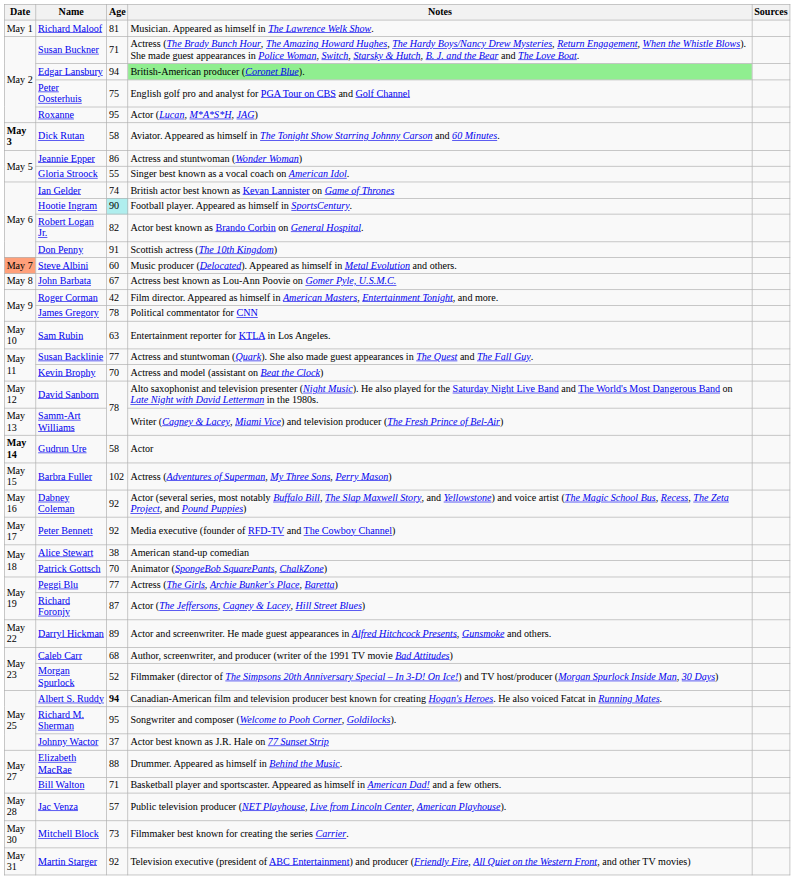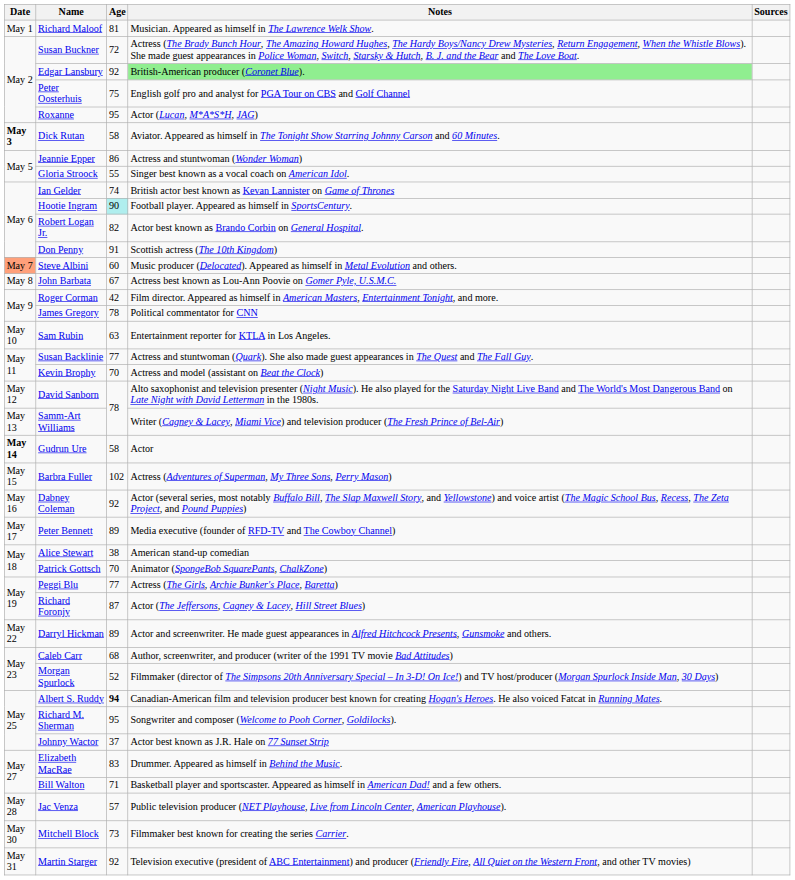 <table class="wikitable sortable">
 <tr>
 <th>Date</th>
 <th>Name</th>
 <th>Age</th>
 <th>Notes</th>
 <th>Sources</th>
 </tr>
 <tr>
 <td>May 1</td>
 <td><a href='#'>Richard Maloof</a></td>
 <td>81</td>
 <td>Musician. Appeared as himself in <em><a href='#'>The Lawrence Welk Show</a></em>.</td>
 <td></td>
 </tr>
 <tr>
 <td rowspan="4">May 2</td>
 <td><a href='#'>Susan Buckner</a></td>
-<td>71</td>
+<td>72</td>
 <td>Actress (<em><a href='#'>The Brady Bunch Hour</a></em>, <em><a href='#'>The Amazing Howard Hughes</a></em>, <em><a href='#'>The Hardy Boys/Nancy Drew Mysteries</a></em>, <em><a href='#'>Return Engagement</a></em>, <em><a href='#'>When the Whistle Blows</a></em>). She made guest appearances in <em><a href='#'>Police Woman</a></em>, <em><a href='#'>Switch</a></em>, <em><a href='#'>Starsky & Hutch</a></em>, <em><a href='#'>B. J. and the Bear</a></em> and <em><a href='#'>The Love Boat</a></em>.</td>
 <td></td>
 </tr>
 <tr>
 <td><a href='#'>Edgar Lansbury</a></td>
-<td>94</td>
+<td>92</td>
 <td style="background: lightgreen;">British-American producer (<em><a href='#'>Coronet Blue</a></em>).</td>
 <td></td>
 </tr>
 <tr>
 <td><a href='#'>Peter Oosterhuis</a></td>
 <td>75</td>
 <td>English golf pro and analyst for <a href='#'>PGA Tour on CBS</a> and <a href='#'>Golf Channel</a></td>
 <td></td>
 </tr>
 <tr>
 <td><a href='#'>Roxanne</a></td>
 <td>95</td>
 <td>Actor (<em><a href='#'>Lucan</a></em>, <em><a href='#'>M*A*S*H</a></em>, <em><a href='#'>JAG</a></em>)</td>
 <td></td>
 </tr>
 <tr>
 <td><strong>May 3</strong></td>
 <td><a href='#'>Dick Rutan</a></td>
 <td>58</td>
 <td>Aviator. Appeared as himself in <em><a href='#'>The Tonight Show Starring Johnny Carson</a></em> and <em><a href='#'>60 Minutes</a></em>.</td>
 <td></td>
 </tr>
 <tr>
 <td rowspan="2">May 5</td>
 <td><a href='#'>Jeannie Epper</a></td>
 <td>86</td>
 <td>Actress and stuntwoman (<em><a href='#'>Wonder Woman</a></em>)</td>
 <td></td>
 </tr>
 <tr>
 <td><a href='#'>Gloria Stroock</a></td>
 <td>55</td>
 <td>Singer best known as a vocal coach on <em><a href='#'>American Idol</a></em>.</td>
 <td></td>
 </tr>
 <tr>
 <td rowspan="4">May 6</td>
 <td><a href='#'>Ian Gelder</a></td>
 <td>74</td>
 <td>British actor best known as <a href='#'>Kevan Lannister</a> on <em><a href='#'>Game of Thrones</a></em></td>
 <td></td>
 </tr>
 <tr>
 <td><a href='#'>Hootie Ingram</a></td>
 <td style="background: paleturquoise;">90</td>
 <td>Football player. Appeared as himself in <em><a href='#'>SportsCentury</a></em>.</td>
 <td></td>
 </tr>
 <tr>
 <td><a href='#'>Robert Logan Jr.</a></td>
 <td>82</td>
 <td>Actor best known as <a href='#'>Brando Corbin</a> on <em><a href='#'>General Hospital</a></em>.</td>
 <td></td>
 </tr>
 <tr>
 <td><a href='#'>Don Penny</a></td>
 <td>91</td>
 <td>Scottish actress (<em><a href='#'>The 10th Kingdom</a></em>)</td>
 <td></td>
 </tr>
 <tr>
 <td style="background: lightsalmon;">May 7</td>
 <td><a href='#'>Steve Albini</a></td>
 <td>60</td>
 <td>Music producer (<em><a href='#'>Delocated</a></em>). Appeared as himself in <em><a href='#'>Metal Evolution</a></em> and others.</td>
 <td></td>
 </tr>
 <tr>
 <td>May 8</td>
 <td><a href='#'>John Barbata</a></td>
 <td>67</td>
 <td>Actress best known as Lou-Ann Poovie on <em><a href='#'>Gomer Pyle, U.S.M.C.</a></em></td>
 <td></td>
 </tr>
 <tr>
 <td rowspan="2">May 9</td>
 <td><a href='#'>Roger Corman</a></td>
 <td>42</td>
 <td>Film director. Appeared as himself in <em><a href='#'>American Masters</a></em>, <em><a href='#'>Entertainment Tonight</a></em>, and more.</td>
 <td></td>
 </tr>
 <tr>
 <td><a href='#'>James Gregory</a></td>
 <td>78</td>
 <td>Political commentator for <a href='#'>CNN</a></td>
 <td></td>
 </tr>
 <tr>
 <td>May 10</td>
 <td><a href='#'>Sam Rubin</a></td>
 <td>63</td>
 <td>Entertainment reporter for <a href='#'>KTLA</a> in Los Angeles.</td>
 <td></td>
 </tr>
 <tr>
 <td rowspan="2">May 11</td>
 <td><a href='#'>Susan Backlinie</a></td>
 <td>77</td>
 <td>Actress and stuntwoman (<em><a href='#'>Quark</a></em>). She also made guest appearances in <em><a href='#'>The Quest</a></em> and <em><a href='#'>The Fall Guy</a></em>.</td>
 <td></td>
 </tr>
 <tr>
 <td><a href='#'>Kevin Brophy</a></td>
 <td>70</td>
 <td>Actress and model (assistant on <em><a href='#'>Beat the Clock</a></em>)</td>
 <td></td>
 </tr>
 <tr>
 <td>May 12</td>
 <td><a href='#'>David Sanborn</a></td>
 <td rowspan="2">78</td>
 <td>Alto saxophonist and television presenter (<em><a href='#'>Night Music</a></em>). He also played for the <a href='#'>Saturday Night Live Band</a> and <a href='#'>The World's Most Dangerous Band</a> on <em><a href='#'>Late Night with David Letterman</a></em> in the 1980s.</td>
 <td></td>
 </tr>
 <tr>
 <td>May 13</td>
 <td><a href='#'>Samm-Art Williams</a></td>
 <td>Writer (<em><a href='#'>Cagney & Lacey</a></em>, <em><a href='#'>Miami Vice</a></em>) and television producer (<em><a href='#'>The Fresh Prince of Bel-Air</a></em>)</td>
 <td></td>
 </tr>
 <tr>
 <td><strong>May 14</strong></td>
 <td><a href='#'>Gudrun Ure</a></td>
 <td>58</td>
 <td>Actor</td>
 <td></td>
 </tr>
 <tr>
 <td>May 15</td>
 <td><a href='#'>Barbra Fuller</a></td>
 <td>102</td>
 <td>Actress (<em><a href='#'>Adventures of Superman</a></em>, <em><a href='#'>My Three Sons</a></em>, <em><a href='#'>Perry Mason</a></em>)</td>
 <td></td>
 </tr>
 <tr>
 <td>May 16</td>
 <td><a href='#'>Dabney Coleman</a></td>
 <td>92</td>
 <td>Actor (several series, most notably <em><a href='#'>Buffalo Bill</a></em>, <em><a href='#'>The Slap Maxwell Story</a></em>, and <em><a href='#'>Yellowstone</a></em>) and voice artist (<em><a href='#'>The Magic School Bus</a></em>, <em><a href='#'>Recess</a></em>, <em><a href='#'>The Zeta Project</a></em>, and <em><a href='#'>Pound Puppies</a></em>)</td>
 <td></td>
 </tr>
 <tr>
 <td>May 17</td>
 <td><a href='#'>Peter Bennett</a></td>
-<td>92</td>
+<td>89</td>
 <td>Media executive (founder of <a href='#'>RFD-TV</a> and <a href='#'>The Cowboy Channel</a>)</td>
 <td></td>
 </tr>
 <tr>
 <td rowspan=2>May 18</td>
 <td><a href='#'>Alice Stewart</a></td>
 <td>38</td>
 <td>American stand-up comedian</td>
 <td></td>
 </tr>
 <tr>
 <td><a href='#'>Patrick Gottsch</a></td>
 <td>70</td>
 <td>Animator (<em><a href='#'>SpongeBob SquarePants</a></em>, <em><a href='#'>ChalkZone</a></em>)</td>
 <td></td>
 </tr>
 <tr>
 <td rowspan="2">May 19</td>
 <td><a href='#'>Peggi Blu</a></td>
 <td>77</td>
 <td>Actress (<em><a href='#'>The Girls</a></em>, <em><a href='#'>Archie Bunker's Place</a></em>, <em><a href='#'>Baretta</a></em>)</td>
 <td></td>
 </tr>
 <tr>
 <td><a href='#'>Richard Foronjy</a></td>
 <td>87</td>
 <td>Actor (<em><a href='#'>The Jeffersons</a></em>, <em><a href='#'>Cagney & Lacey</a></em>, <em><a href='#'>Hill Street Blues</a></em>)</td>
 <td></td>
 </tr>
 <tr>
 <td>May 22</td>
 <td><a href='#'>Darryl Hickman</a></td>
 <td>89</td>
 <td>Actor and screenwriter. He made guest appearances in <em><a href='#'>Alfred Hitchcock Presents</a></em>, <em><a href='#'>Gunsmoke</a></em> and others.</td>
 <td></td>
 </tr>
 <tr>
 <td rowspan="2">May 23</td>
 <td><a href='#'>Caleb Carr</a></td>
 <td>68</td>
 <td>Author, screenwriter, and producer (writer of the 1991 TV movie <em><a href='#'>Bad Attitudes</a></em>)</td>
 <td></td>
 </tr>
 <tr>
 <td><a href='#'>Morgan Spurlock</a></td>
 <td>52</td>
 <td>Filmmaker (director of <em><a href='#'>The Simpsons 20th Anniversary Special – In 3-D! On Ice!</a></em>) and TV host/producer (<em><a href='#'>Morgan Spurlock Inside Man</a></em>, <em><a href='#'>30 Days</a></em>)</td>
 <td></td>
 </tr>
 <tr>
 <td rowspan="3">May 25</td>
 <td><a href='#'>Albert S. Ruddy</a></td>
 <td><strong>94</strong></td>
 <td>Canadian-American film and television producer best known for creating <em><a href='#'>Hogan's Heroes</a></em>. He also voiced Fatcat in <em><a href='#'>Running Mates</a></em>.</td>
 <td></td>
 </tr>
 <tr>
 <td><a href='#'>Richard M. Sherman</a></td>
 <td>95</td>
 <td>Songwriter and composer (<em><a href='#'>Welcome to Pooh Corner</a></em>, <em><a href='#'>Goldilocks</a></em>).</td>
 <td></td>
 </tr>
 <tr>
 <td><a href='#'>Johnny Wactor</a></td>
 <td>37</td>
 <td>Actor best known as J.R. Hale on <em><a href='#'>77 Sunset Strip</a></em></td>
 <td></td>
 </tr>
 <tr>
 <td rowspan="2">May 27</td>
 <td><a href='#'>Elizabeth MacRae</a></td>
-<td>88</td>
+<td>83</td>
 <td>Drummer. Appeared as himself in <em><a href='#'>Behind the Music</a></em>.</td>
 <td></td>
 </tr>
 <tr>
 <td><a href='#'>Bill Walton</a></td>
 <td>71</td>
 <td>Basketball player and sportscaster. Appeared as himself in <em><a href='#'>American Dad!</a></em> and a few others.</td>
 <td></td>
 </tr>
 <tr>
 <td>May 28</td>
 <td><a href='#'>Jac Venza</a></td>
 <td>57</td>
 <td>Public television producer (<em><a href='#'>NET Playhouse</a></em>, <em><a href='#'>Live from Lincoln Center</a></em>, <em><a href='#'>American Playhouse</a></em>).</td>
 <td></td>
 </tr>
 <tr>
 <td>May 30</td>
 <td><a href='#'>Mitchell Block</a></td>
 <td>73</td>
 <td>Filmmaker best known for creating the series <em><a href='#'>Carrier</a></em>.</td>
 <td></td>
 </tr>
 <tr>
 <td>May 31</td>
 <td><a href='#'>Martin Starger</a></td>
 <td>92</td>
 <td>Television executive (president of <a href='#'>ABC Entertainment</a>) and producer (<em><a href='#'>Friendly Fire</a></em>, <em><a href='#'>All Quiet on the Western Front</a></em>, and other TV movies)</td>
 <td></td>
 </tr>
 </table>
